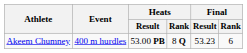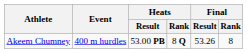 <table class="wikitable" style="font-size:90%">
 <tr>
 <th rowspan=2>Athlete</th>
 <th rowspan=2>Event</th>
 <th colspan=2>Heats</th>
 <th colspan=2>Final</th>
 </tr>
 <tr style="font-size:95%">
 <th>Result</th>
 <th>Rank</th>
 <th>Result</th>
 <th>Rank</th>
 </tr>
 <tr align=center>
 <td align=left><a href='#'>Akeem Chumney</a></td>
 <td align=left><a href='#'>400 m hurdles</a></td>
 <td>53.00 <strong>PB</strong></td>
 <td>8 <strong>Q</strong></td>
-<td>53.23</td>
-<td>6</td>
+<td>53.26</td>
+<td>8</td>
 </tr>
 </table>
